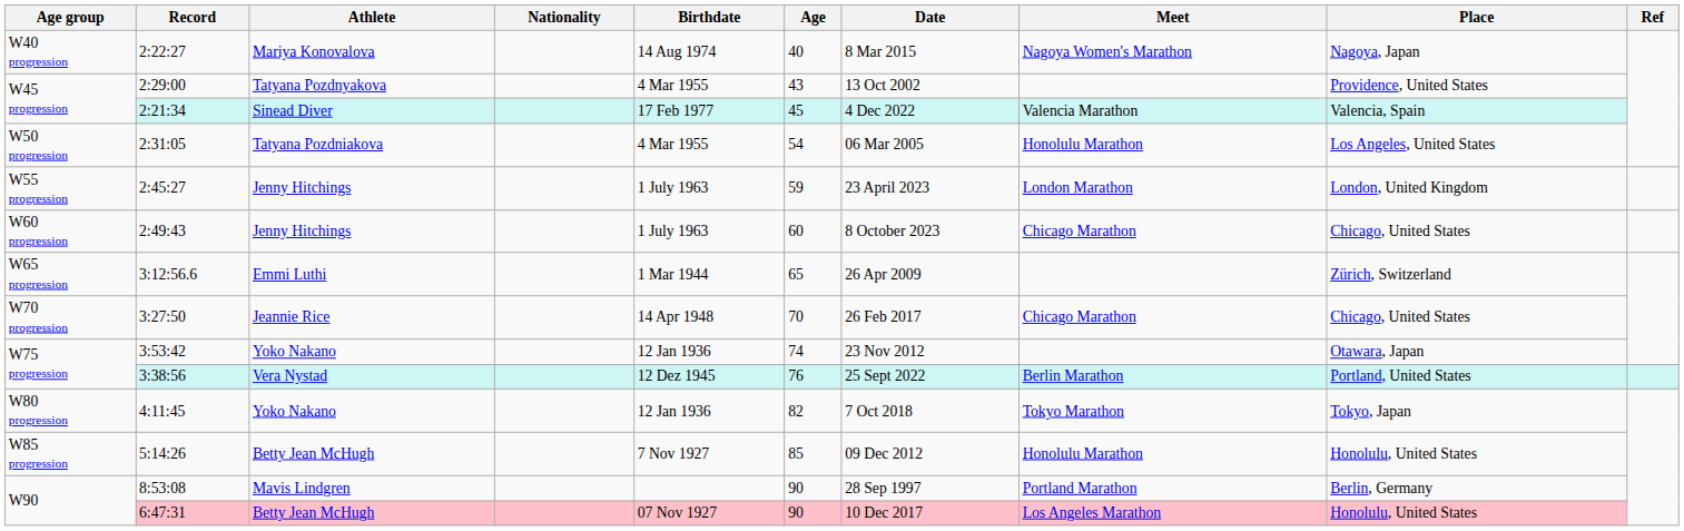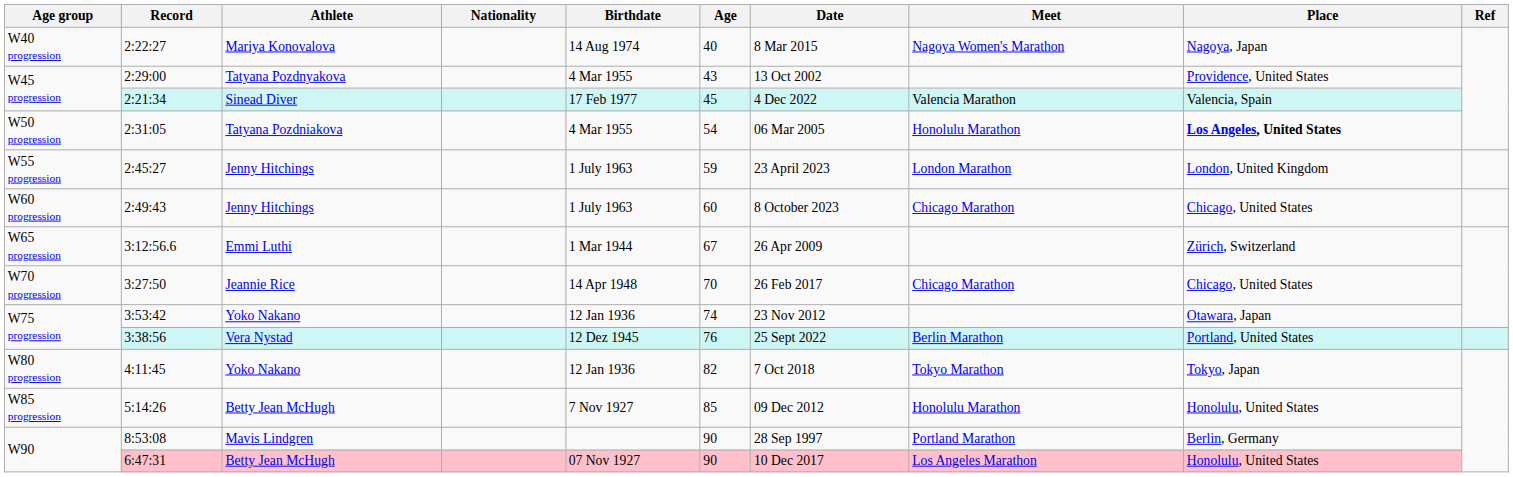 <table class="wikitable" style="font-size:90%; width: 100%;">
 <tr>
 <th>Age group</th>
 <th>Record</th>
 <th>Athlete</th>
 <th>Nationality</th>
 <th>Birthdate</th>
 <th>Age</th>
 <th>Date</th>
 <th>Meet</th>
 <th>Place</th>
 <th>Ref</th>
 </tr>
 <tr>
 <td>W40<br><small><a href='#'>progression</a></small></td>
 <td>2:22:27</td>
 <td><a href='#'>Mariya Konovalova</a></td>
 <td></td>
 <td>14 Aug 1974</td>
 <td>40</td>
 <td>8 Mar 2015</td>
 <td><a href='#'>Nagoya Women's Marathon</a></td>
 <td><a href='#'>Nagoya</a>, Japan</td>
 </tr>
 <tr>
 <td rowspan=2>W45<br><small><a href='#'>progression</a></small></td>
 <td>2:29:00</td>
 <td><a href='#'>Tatyana Pozdnyakova</a></td>
 <td></td>
 <td>4 Mar 1955</td>
 <td>43</td>
 <td>13 Oct 2002</td>
 <td></td>
 <td><a href='#'>Providence</a>, United States</td>
 </tr>
 <tr style="background:#cef6f5;">
 <td>2:21:34</td>
 <td><a href='#'>Sinead Diver</a></td>
 <td></td>
 <td>17 Feb 1977</td>
 <td>45</td>
 <td>4 Dec 2022</td>
 <td>Valencia Marathon</td>
 <td>Valencia, Spain</td>
 </tr>
 <tr>
 <td>W50<br><small><a href='#'>progression</a></small></td>
 <td>2:31:05</td>
 <td><a href='#'>Tatyana Pozdniakova</a></td>
 <td></td>
 <td>4 Mar 1955</td>
 <td>54</td>
 <td>06 Mar 2005</td>
 <td><a href='#'>Honolulu Marathon</a></td>
-<td><a href='#'>Los Angeles</a>, United States</td>
+<td><strong><a href='#'>Los Angeles</a>, United States</strong></td>
 </tr>
 <tr>
 <td>W55<br><small><a href='#'>progression</a></small></td>
 <td>2:45:27</td>
 <td><a href='#'>Jenny Hitchings</a></td>
 <td></td>
 <td>1 July 1963</td>
 <td>59</td>
 <td>23 April 2023</td>
 <td><a href='#'>London Marathon</a></td>
 <td><a href='#'>London</a>, United Kingdom</td>
 <td></td>
 </tr>
 <tr>
 <td>W60<br><small><a href='#'>progression</a></small></td>
 <td>2:49:43</td>
 <td><a href='#'>Jenny Hitchings</a></td>
 <td></td>
 <td>1 July 1963</td>
 <td>60</td>
 <td>8 October 2023</td>
 <td><a href='#'>Chicago Marathon</a></td>
 <td><a href='#'>Chicago</a>, United States</td>
 <td></td>
 </tr>
 <tr>
 <td>W65<br><small><a href='#'>progression</a></small></td>
 <td>3:12:56.6</td>
 <td><a href='#'>Emmi Luthi</a></td>
 <td></td>
 <td>1 Mar 1944</td>
-<td>65</td>
+<td>67</td>
 <td>26 Apr 2009</td>
 <td></td>
 <td><a href='#'>Zürich</a>, Switzerland</td>
 </tr>
 <tr>
 <td>W70<br><small><a href='#'>progression</a></small></td>
 <td>3:27:50</td>
 <td><a href='#'>Jeannie Rice</a></td>
 <td></td>
 <td>14 Apr 1948</td>
 <td>70</td>
 <td>26 Feb 2017</td>
 <td><a href='#'>Chicago Marathon</a></td>
 <td><a href='#'>Chicago</a>, United States</td>
 </tr>
 <tr>
 <td rowspan=2>W75<br><small><a href='#'>progression</a></small></td>
 <td>3:53:42</td>
 <td><a href='#'>Yoko Nakano</a></td>
 <td></td>
 <td>12 Jan 1936</td>
 <td>74</td>
 <td>23 Nov 2012</td>
 <td></td>
 <td><a href='#'>Otawara</a>, Japan</td>
 </tr>
 <tr style="background:#cef6f5;">
 <td>3:38:56</td>
 <td><a href='#'>Vera Nystad</a></td>
 <td></td>
 <td>12 Dez 1945</td>
 <td>76</td>
 <td>25 Sept 2022</td>
 <td><a href='#'>Berlin Marathon</a></td>
 <td><a href='#'>Portland</a>, United States</td>
 <td></td>
 </tr>
 <tr>
 <td>W80<br><small><a href='#'>progression</a></small></td>
 <td>4:11:45</td>
 <td><a href='#'>Yoko Nakano</a></td>
 <td></td>
 <td>12 Jan 1936</td>
 <td>82</td>
 <td>7 Oct 2018</td>
 <td><a href='#'>Tokyo Marathon</a></td>
 <td><a href='#'>Tokyo</a>, Japan</td>
 </tr>
 <tr>
 <td>W85<br><small><a href='#'>progression</a></small></td>
 <td>5:14:26</td>
 <td><a href='#'>Betty Jean McHugh</a></td>
 <td></td>
 <td>7 Nov 1927</td>
 <td>85</td>
 <td>09 Dec 2012</td>
 <td><a href='#'>Honolulu Marathon</a></td>
 <td><a href='#'>Honolulu</a>, United States</td>
 </tr>
 <tr>
 <td rowspan=2>W90</td>
 <td>8:53:08</td>
 <td><a href='#'>Mavis Lindgren</a></td>
 <td></td>
 <td></td>
 <td>90</td>
 <td>28 Sep 1997</td>
 <td><a href='#'>Portland Marathon</a></td>
 <td><a href='#'>Berlin</a>, Germany</td>
 </tr>
 <tr style="background:pink">
 <td>6:47:31</td>
 <td><a href='#'>Betty Jean McHugh</a></td>
 <td></td>
 <td>07 Nov 1927</td>
 <td>90</td>
 <td>10 Dec 2017</td>
 <td><a href='#'>Los Angeles Marathon</a></td>
 <td><a href='#'>Honolulu</a>, United States</td>
 </tr>
 </table>
